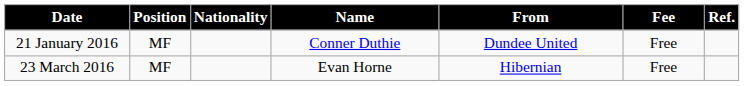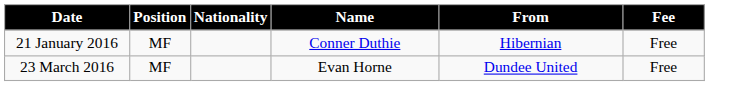 <table class="wikitable"  style="text-align:center; font-size:90%; ">
 <tr>
 <th style="background:#000000; color:white; width:110px;">Date</th>
 <th style="background:#000000; color:white; width:50px;">Position</th>
 <th style="background:#000000; color:white; width:50px;">Nationality</th>
 <th style="background:#000000; color:white; width:150px;">Name</th>
 <th style="background:#000000; color:white; width:165px;">From</th>
 <th style="background:#000000; color:white; width:70px;">Fee</th>
-<th style="background:#000000; color:white; width:25px;">Ref.</th>
 </tr>
 <tr>
 <td>21 January 2016</td>
 <td>MF</td>
 <td></td>
 <td><a href='#'>Conner Duthie</a></td>
-<td><a href='#'>Dundee United</a></td>
+<td><a href='#'>Hibernian</a></td>
 <td>Free</td>
-<td></td>
 </tr>
 <tr>
 <td>23 March 2016</td>
 <td>MF</td>
 <td></td>
 <td>Evan Horne</td>
-<td><a href='#'>Hibernian</a></td>
+<td><a href='#'>Dundee United</a></td>
 <td>Free</td>
-<td></td>
 </tr>
 </table>
